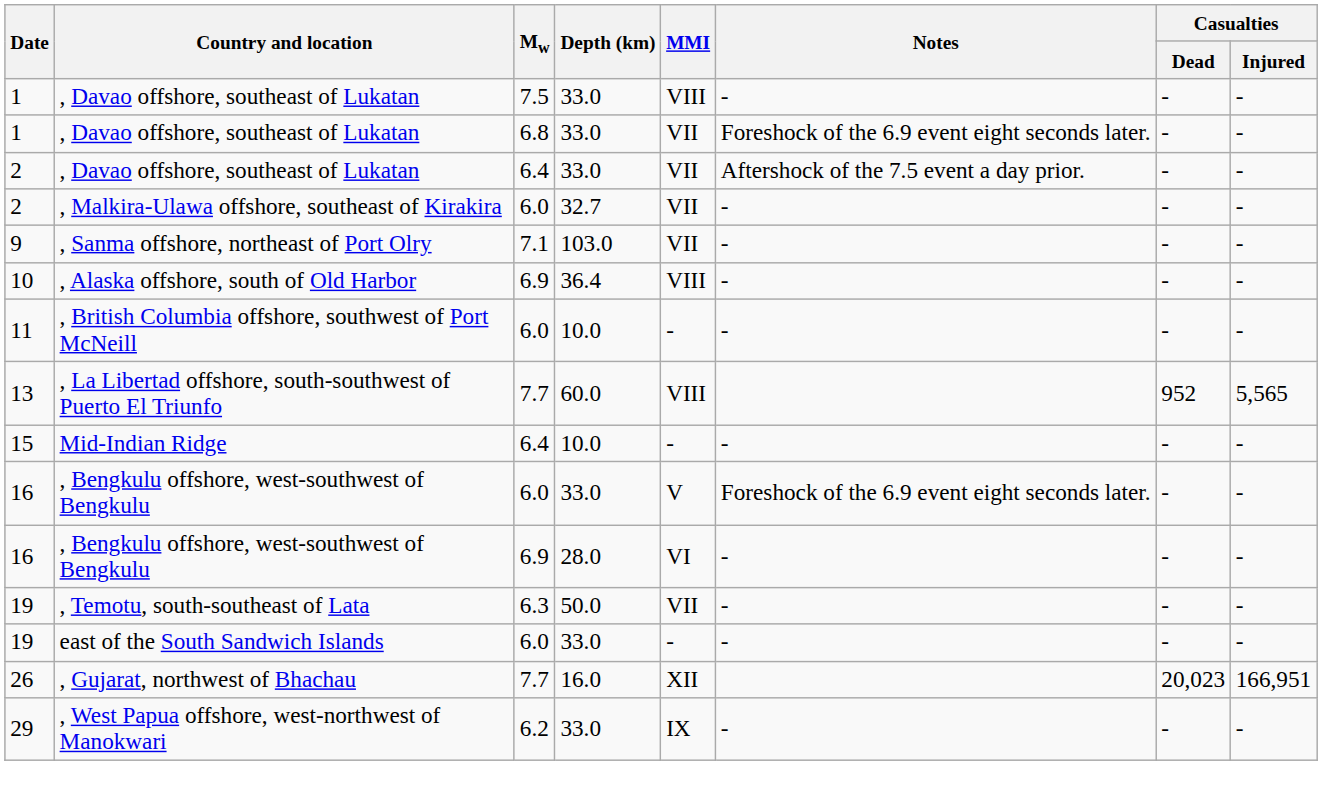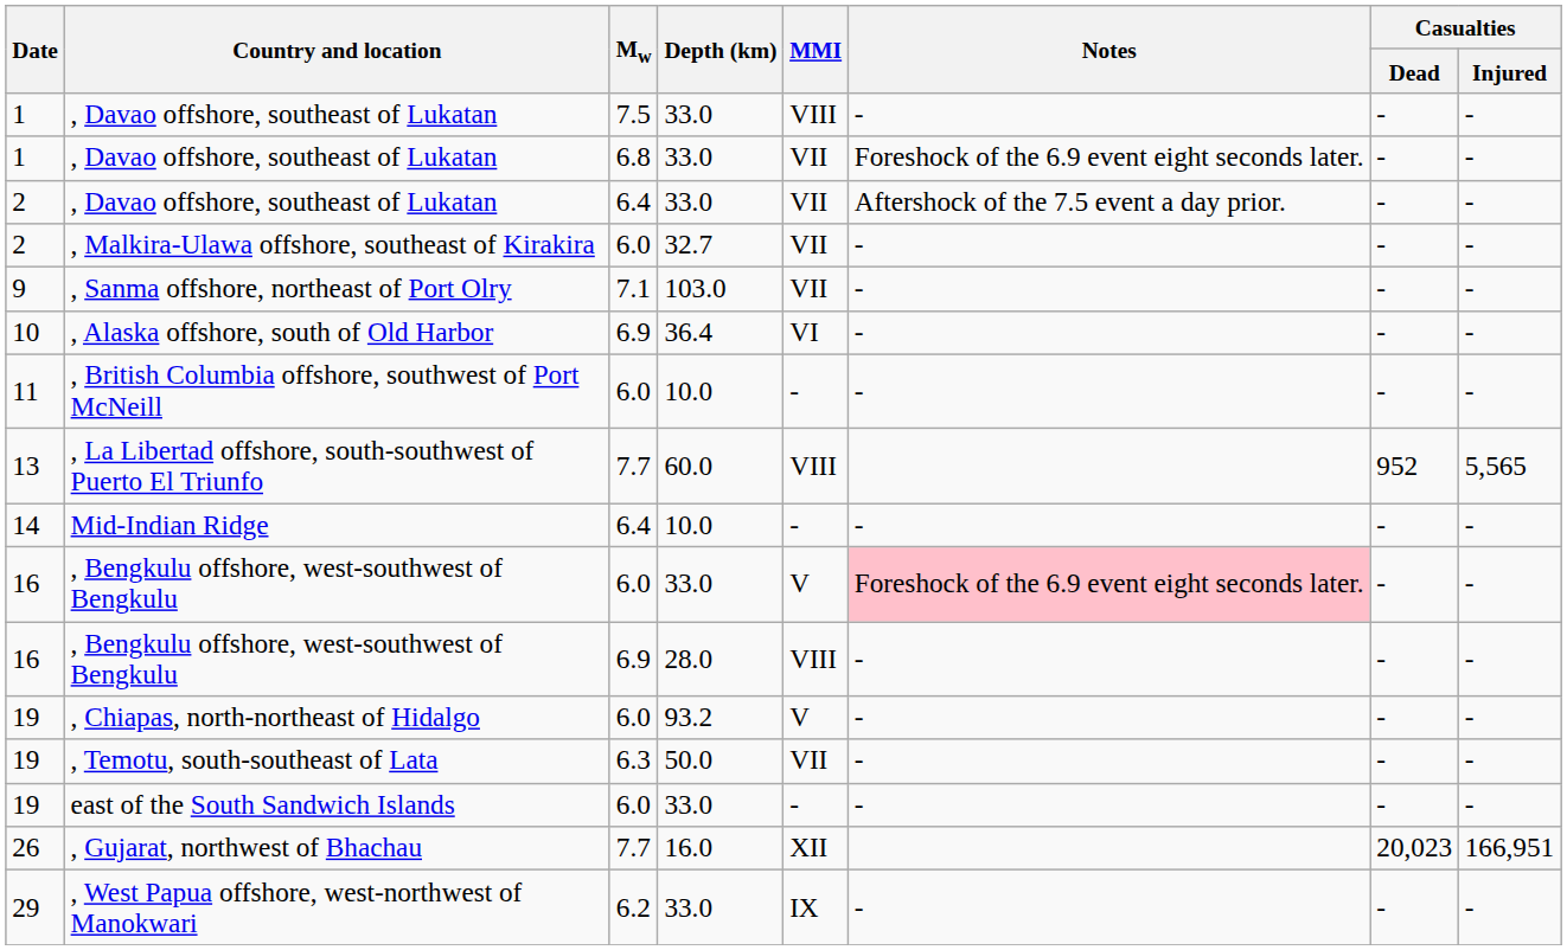 <table class="wikitable sortable" style="border:1px black;  margin-left:1em;">
 <tr>
 <th rowspan="2"><small>Date</small></th>
 <th rowspan="2" style="width: 310px"><small>Country and location</small></th>
 <th rowspan="2"><small>M<sub>w</sub></small></th>
 <th rowspan="2"><small>Depth (km)</small></th>
 <th rowspan="2"><small><a href='#'>MMI</a></small></th>
 <th rowspan="2" class="unsortable"><small>Notes</small></th>
 <th colspan="2"><small>Casualties</small></th>
 </tr>
 <tr>
 <th><small>Dead</small></th>
 <th><small>Injured</small></th>
 </tr>
 <tr>
 <td>1</td>
 <td>, <a href='#'>Davao</a> offshore,  southeast of <a href='#'>Lukatan</a></td>
 <td>7.5</td>
 <td>33.0</td>
 <td>VIII</td>
 <td>-</td>
 <td>-</td>
 <td>-</td>
 </tr>
 <tr>
 <td>1</td>
 <td>, <a href='#'>Davao</a> offshore,  southeast of <a href='#'>Lukatan</a></td>
 <td>6.8</td>
 <td>33.0</td>
 <td>VII</td>
 <td>Foreshock of the 6.9 event eight seconds later.</td>
 <td>-</td>
 <td>-</td>
 </tr>
 <tr>
 <td>2</td>
 <td>, <a href='#'>Davao</a> offshore,  southeast of <a href='#'>Lukatan</a></td>
 <td>6.4</td>
 <td>33.0</td>
 <td>VII</td>
 <td>Aftershock of the 7.5 event a day prior.</td>
 <td>-</td>
 <td>-</td>
 </tr>
 <tr>
 <td>2</td>
 <td>, <a href='#'>Malkira-Ulawa</a> offshore,  southeast of <a href='#'>Kirakira</a></td>
 <td>6.0</td>
 <td>32.7</td>
 <td>VII</td>
 <td>-</td>
 <td>-</td>
 <td>-</td>
 </tr>
 <tr>
 <td>9</td>
 <td>, <a href='#'>Sanma</a> offshore,  northeast of <a href='#'>Port Olry</a></td>
 <td>7.1</td>
 <td>103.0</td>
 <td>VII</td>
 <td>-</td>
 <td>-</td>
 <td>-</td>
 </tr>
 <tr>
 <td>10</td>
 <td>, <a href='#'>Alaska</a> offshore,  south of <a href='#'>Old Harbor</a></td>
 <td>6.9</td>
 <td>36.4</td>
-<td>VIII</td>
+<td>VI</td>
 <td>-</td>
 <td>-</td>
 <td>-</td>
 </tr>
 <tr>
 <td>11</td>
 <td>, <a href='#'>British Columbia</a> offshore,  southwest of <a href='#'>Port McNeill</a></td>
 <td>6.0</td>
 <td>10.0</td>
 <td>-</td>
 <td>-</td>
 <td>-</td>
 <td>-</td>
 </tr>
 <tr>
 <td>13</td>
 <td>, <a href='#'>La Libertad</a> offshore,  south-southwest of <a href='#'>Puerto El Triunfo</a></td>
 <td>7.7</td>
 <td>60.0</td>
 <td>VIII</td>
 <td></td>
 <td>952</td>
 <td>5,565</td>
 </tr>
 <tr>
-<td>15</td>
+<td>14</td>
 <td><a href='#'>Mid-Indian Ridge</a></td>
 <td>6.4</td>
 <td>10.0</td>
 <td>-</td>
 <td>-</td>
 <td>-</td>
 <td>-</td>
 </tr>
 <tr>
 <td>16</td>
 <td>, <a href='#'>Bengkulu</a> offshore,  west-southwest of <a href='#'>Bengkulu</a></td>
 <td>6.0</td>
 <td>33.0</td>
 <td>V</td>
-<td>Foreshock of the 6.9 event eight seconds later.</td>
+<td style="background: pink;">Foreshock of the 6.9 event eight seconds later.</td>
 <td>-</td>
 <td>-</td>
 </tr>
 <tr>
 <td>16</td>
 <td>, <a href='#'>Bengkulu</a> offshore,  west-southwest of <a href='#'>Bengkulu</a></td>
 <td>6.9</td>
 <td>28.0</td>
-<td>VI</td>
+<td>VIII</td>
+<td>-</td>
+<td>-</td>
+<td>-</td>
+</tr>
+<tr>
+<td>19</td>
+<td>, <a href='#'>Chiapas</a>,  north-northeast of <a href='#'>Hidalgo</a></td>
+<td>6.0</td>
+<td>93.2</td>
+<td>V</td>
 <td>-</td>
 <td>-</td>
 <td>-</td>
 </tr>
 <tr>
 <td>19</td>
 <td>, <a href='#'>Temotu</a>,  south-southeast of <a href='#'>Lata</a></td>
 <td>6.3</td>
 <td>50.0</td>
 <td>VII</td>
 <td>-</td>
 <td>-</td>
 <td>-</td>
 </tr>
 <tr>
 <td>19</td>
 <td> east of the <a href='#'>South Sandwich Islands</a></td>
 <td>6.0</td>
 <td>33.0</td>
 <td>-</td>
 <td>-</td>
 <td>-</td>
 <td>-</td>
 </tr>
 <tr>
 <td>26</td>
 <td>, <a href='#'>Gujarat</a>,  northwest of <a href='#'>Bhachau</a></td>
 <td>7.7</td>
 <td>16.0</td>
 <td>XII</td>
 <td></td>
 <td>20,023</td>
 <td>166,951</td>
 </tr>
 <tr>
 <td>29</td>
 <td>, <a href='#'>West Papua</a> offshore,  west-northwest of <a href='#'>Manokwari</a></td>
 <td>6.2</td>
 <td>33.0</td>
 <td>IX</td>
 <td>-</td>
 <td>-</td>
 <td>-</td>
 </tr>
 <tr>
 </tr>
 </table>
